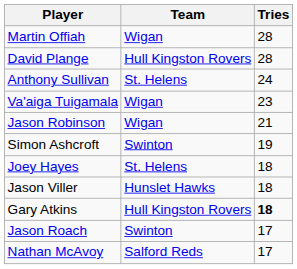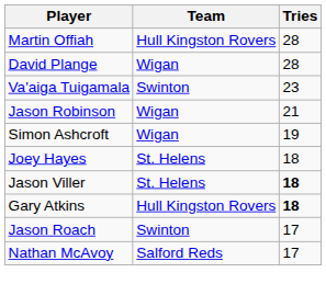 <table class="wikitable" style="text-align:left;">
 <tr>
 <th>Player</th>
 <th>Team</th>
 <th>Tries</th>
 </tr>
 <tr>
 <td><a href='#'>Martin Offiah</a></td>
+<td><a href='#'>Hull Kingston Rovers</a></td>
+<td>28</td>
+</tr>
+<tr>
+<td><a href='#'>David Plange</a></td>
 <td><a href='#'>Wigan</a></td>
 <td>28</td>
 </tr>
 <tr>
-<td><a href='#'>David Plange</a></td>
-<td><a href='#'>Hull Kingston Rovers</a></td>
-<td>28</td>
-</tr>
-<tr>
-<td><a href='#'>Anthony Sullivan</a></td>
-<td><a href='#'>St. Helens</a></td>
-<td>24</td>
-</tr>
-<tr>
 <td><a href='#'>Va'aiga Tuigamala</a></td>
-<td><a href='#'>Wigan</a></td>
+<td><a href='#'>Swinton</a></td>
 <td>23</td>
 </tr>
 <tr>
 <td><a href='#'>Jason Robinson</a></td>
 <td><a href='#'>Wigan</a></td>
 <td>21</td>
 </tr>
 <tr>
 <td>Simon Ashcroft</td>
-<td><a href='#'>Swinton</a></td>
+<td><a href='#'>Wigan</a></td>
 <td>19</td>
 </tr>
 <tr>
 <td><a href='#'>Joey Hayes</a></td>
 <td><a href='#'>St. Helens</a></td>
 <td>18</td>
 </tr>
 <tr>
 <td>Jason Viller</td>
-<td><a href='#'>Hunslet Hawks</a></td>
-<td>18</td>
+<td><a href='#'>St. Helens</a></td>
+<td><strong>18</strong></td>
 </tr>
 <tr>
 <td>Gary Atkins</td>
 <td><a href='#'>Hull Kingston Rovers</a></td>
 <td><strong>18</strong></td>
 </tr>
 <tr>
 <td><a href='#'>Jason Roach</a></td>
 <td><a href='#'>Swinton</a></td>
 <td>17</td>
 </tr>
 <tr>
 <td><a href='#'>Nathan McAvoy</a></td>
 <td><a href='#'>Salford Reds</a></td>
 <td>17</td>
 </tr>
 </table>
